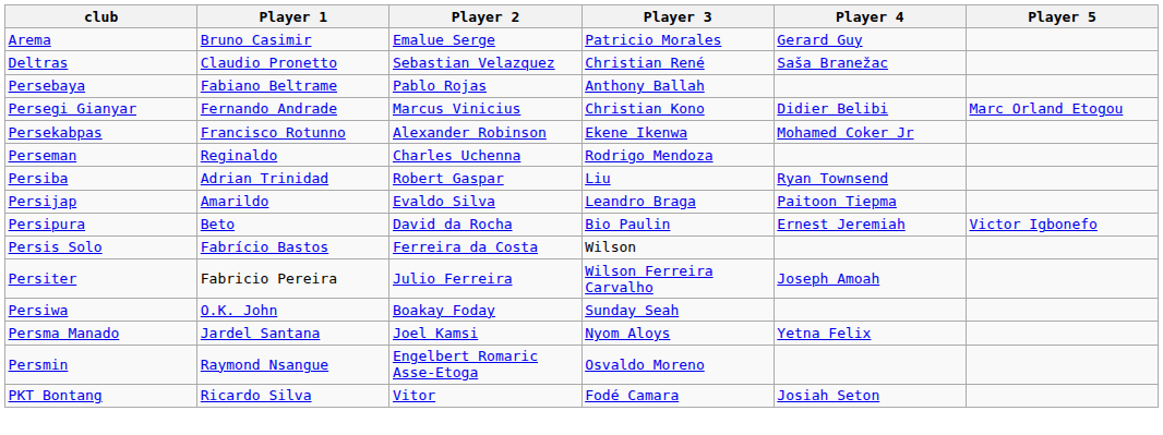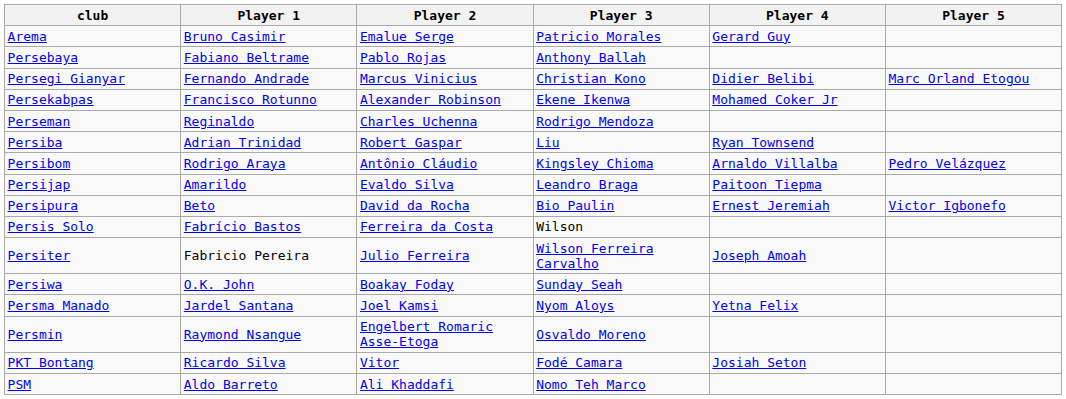 <table class="wikitable">
 <tr>
 <th width="170">club</th>
 <th width="170">Player 1</th>
 <th width="170">Player 2</th>
 <th width="170">Player 3</th>
 <th width="170">Player 4</th>
 <th width="170">Player 5</th>
 </tr>
 <tr>
 <td><a href='#'>Arema</a></td>
 <td> <a href='#'>Bruno Casimir</a></td>
 <td> <a href='#'>Emalue Serge</a></td>
 <td> <a href='#'>Patricio Morales</a></td>
 <td> <a href='#'>Gerard Guy</a></td>
-<td></td>
-</tr>
-<tr>
-<td><a href='#'>Deltras</a></td>
-<td> <a href='#'>Claudio Pronetto</a></td>
-<td> <a href='#'>Sebastian Velazquez</a></td>
-<td> <a href='#'>Christian René</a></td>
-<td> <a href='#'>Saša Branežac</a></td>
 <td></td>
 </tr>
 <tr>
 <td><a href='#'>Persebaya</a></td>
 <td> <a href='#'>Fabiano Beltrame</a></td>
 <td> <a href='#'>Pablo Rojas</a></td>
 <td> <a href='#'>Anthony Ballah</a></td>
 <td></td>
 <td></td>
 </tr>
 <tr>
 <td><a href='#'>Persegi Gianyar</a></td>
 <td> <a href='#'>Fernando Andrade</a></td>
 <td> <a href='#'>Marcus Vinicius</a></td>
 <td> <a href='#'>Christian Kono</a></td>
 <td> <a href='#'>Didier Belibi</a></td>
 <td> <a href='#'>Marc Orland Etogou</a></td>
 </tr>
 <tr>
 <td><a href='#'>Persekabpas</a></td>
 <td> <a href='#'>Francisco Rotunno</a></td>
 <td> <a href='#'>Alexander Robinson</a></td>
 <td> <a href='#'>Ekene Ikenwa</a></td>
 <td> <a href='#'>Mohamed Coker Jr</a></td>
 <td></td>
 </tr>
 <tr>
 <td><a href='#'>Perseman</a></td>
 <td> <a href='#'>Reginaldo</a></td>
 <td> <a href='#'>Charles Uchenna</a></td>
 <td> <a href='#'>Rodrigo Mendoza</a></td>
 <td></td>
 <td></td>
 </tr>
 <tr>
 <td><a href='#'>Persiba</a></td>
 <td> <a href='#'>Adrian Trinidad</a></td>
 <td> <a href='#'>Robert Gaspar</a></td>
 <td> <a href='#'>Liu</a></td>
 <td> <a href='#'>Ryan Townsend</a></td>
 <td></td>
+</tr>
+<tr>
+<td><a href='#'>Persibom</a></td>
+<td> <a href='#'>Rodrigo Araya</a></td>
+<td> <a href='#'>Antônio Cláudio</a></td>
+<td> <a href='#'>Kingsley Chioma</a></td>
+<td> <a href='#'>Arnaldo Villalba</a></td>
+<td> <a href='#'>Pedro Velázquez</a></td>
 </tr>
 <tr>
 <td><a href='#'>Persijap</a></td>
 <td> <a href='#'>Amarildo</a></td>
 <td> <a href='#'>Evaldo Silva</a></td>
 <td> <a href='#'>Leandro Braga</a></td>
 <td> <a href='#'>Paitoon Tiepma</a></td>
 <td></td>
 </tr>
 <tr>
 <td><a href='#'>Persipura</a></td>
 <td> <a href='#'>Beto</a></td>
 <td> <a href='#'>David da Rocha</a></td>
 <td> <a href='#'>Bio Paulin</a></td>
 <td> <a href='#'>Ernest Jeremiah</a></td>
 <td> <a href='#'>Victor Igbonefo</a></td>
 </tr>
 <tr>
 <td><a href='#'>Persis Solo</a></td>
 <td> <a href='#'>Fabrício Bastos</a></td>
 <td> <a href='#'>Ferreira da Costa</a></td>
 <td> Wilson</td>
 <td></td>
 <td></td>
 </tr>
 <tr>
 <td><a href='#'>Persiter</a></td>
 <td> Fabricio Pereira</td>
 <td> <a href='#'>Julio Ferreira</a></td>
 <td> <a href='#'>Wilson Ferreira Carvalho</a></td>
 <td> <a href='#'>Joseph Amoah</a></td>
 <td></td>
 </tr>
 <tr>
 <td><a href='#'>Persiwa</a></td>
 <td> <a href='#'>O.K. John</a></td>
 <td> <a href='#'>Boakay Foday</a></td>
 <td> <a href='#'>Sunday Seah</a></td>
 <td></td>
 <td></td>
 </tr>
 <tr>
 <td><a href='#'>Persma Manado</a></td>
 <td> <a href='#'>Jardel Santana</a></td>
 <td> <a href='#'>Joel Kamsi</a></td>
 <td> <a href='#'>Nyom Aloys</a></td>
 <td> <a href='#'>Yetna Felix</a></td>
 <td></td>
 </tr>
 <tr>
 <td><a href='#'>Persmin</a></td>
 <td> <a href='#'>Raymond Nsangue</a></td>
 <td> <a href='#'>Engelbert Romaric Asse-Etoga</a></td>
 <td> <a href='#'>Osvaldo Moreno</a></td>
 <td></td>
 <td></td>
 </tr>
 <tr>
 <td><a href='#'>PKT Bontang</a></td>
 <td> <a href='#'>Ricardo Silva</a></td>
 <td> <a href='#'>Vitor</a></td>
 <td> <a href='#'>Fodé Camara</a></td>
 <td> <a href='#'>Josiah Seton</a></td>
 <td></td>
 </tr>
 <tr>
+<td><a href='#'>PSM</a></td>
+<td> <a href='#'>Aldo Barreto</a></td>
+<td> <a href='#'>Ali Khaddafi</a></td>
+<td> <a href='#'>Nomo Teh Marco</a></td>
+<td></td>
+<td></td>
+</tr>
+<tr>
 </tr>
 </table>
